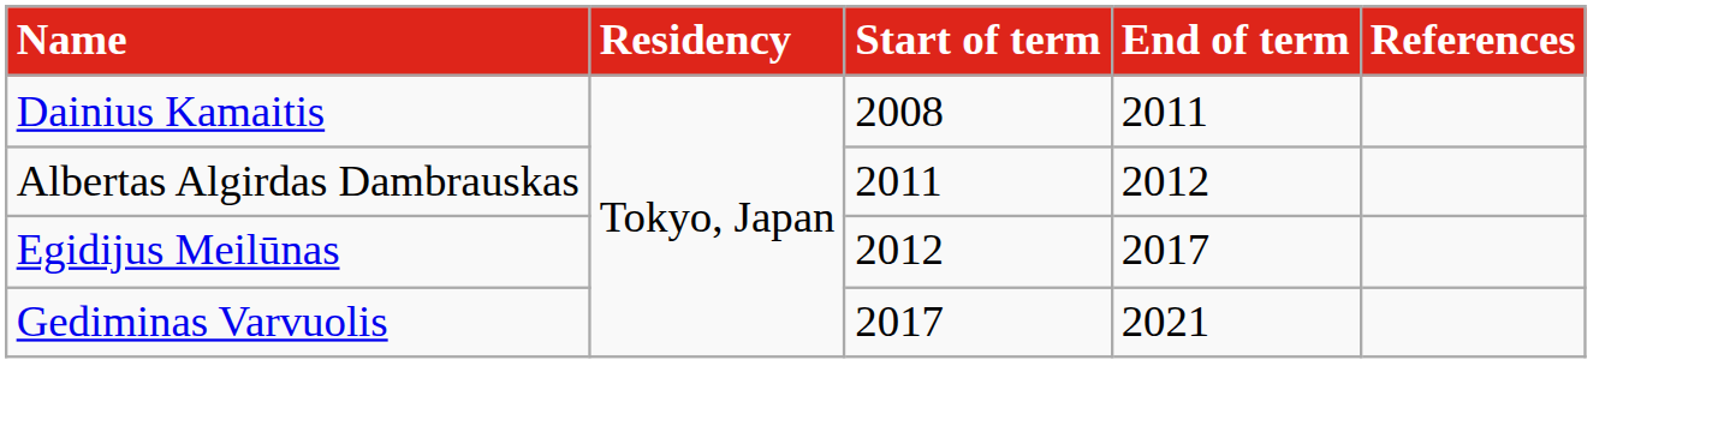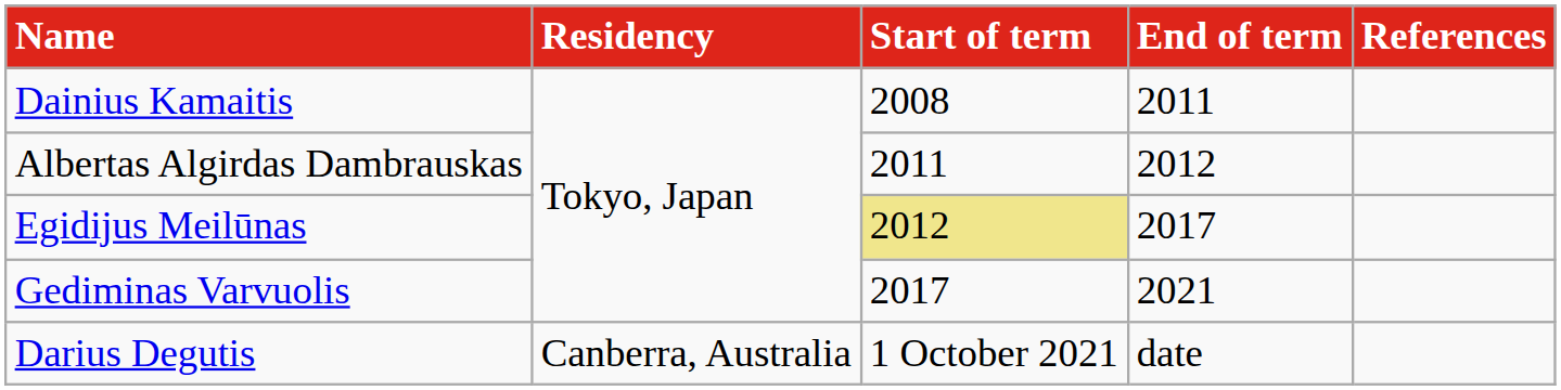 <table border="1" class="wikitable">
 <tr style="background-color:#de251a;color:white">
 <td><strong>Name</strong></td>
 <td><strong>Residency</strong></td>
 <td><strong>Start of term</strong></td>
 <td><strong>End of term</strong></td>
 <td><strong>References</strong></td>
 </tr>
 <tr>
 <td><a href='#'>Dainius Kamaitis</a></td>
 <td rowspan=4>Tokyo, Japan</td>
 <td>2008</td>
 <td>2011</td>
 <td></td>
 </tr>
 <tr>
 <td>Albertas Algirdas Dambrauskas</td>
 <td>2011</td>
 <td>2012</td>
 <td></td>
 </tr>
 <tr>
 <td><a href='#'>Egidijus Meilūnas</a></td>
-<td>2012</td>
+<td style="background: khaki;">2012</td>
 <td>2017</td>
 <td></td>
 </tr>
 <tr>
 <td><a href='#'>Gediminas Varvuolis</a></td>
 <td>2017</td>
 <td>2021</td>
 <td></td>
 </tr>
+<tr>
+<td><a href='#'>Darius Degutis</a></td>
+<td>Canberra, Australia</td>
+<td>1 October 2021</td>
+<td>date</td>
+<td></td>
+</tr>
 </table>
